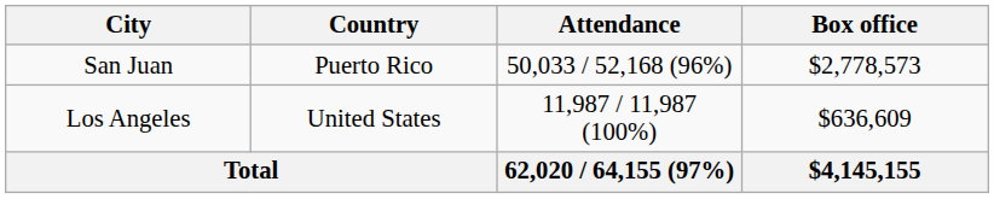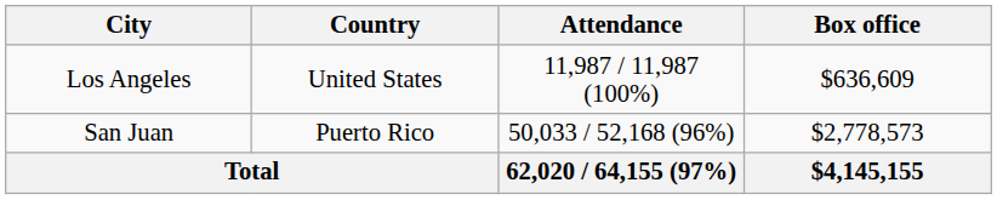 <table class="wikitable" style="text-align:center;">
 <tr>
 <th rowspan="" width="150">City</th>
 <th rowspan="" width="150">Country</th>
 <th colspan="" width="150">Attendance</th>
 <th colspan="" width="150">Box office</th>
 </tr>
 <tr>
+<td>Los Angeles</td>
+<td>United States</td>
+<td>11,987 / 11,987 (100%)</td>
+<td>$636,609</td>
+</tr>
+<tr>
 <td>San Juan</td>
 <td>Puerto Rico</td>
 <td>50,033 / 52,168 (96%)</td>
 <td>$2,778,573</td>
-</tr>
-<tr>
-<td>Los Angeles</td>
-<td>United States</td>
-<td>11,987 / 11,987 (100%)</td>
-<td>$636,609</td>
 </tr>
 <tr>
 <th colspan="2">Total</th>
 <th>62,020 / 64,155 (97%)</th>
 <th>$4,145,155</th>
 </tr>
 </table>
